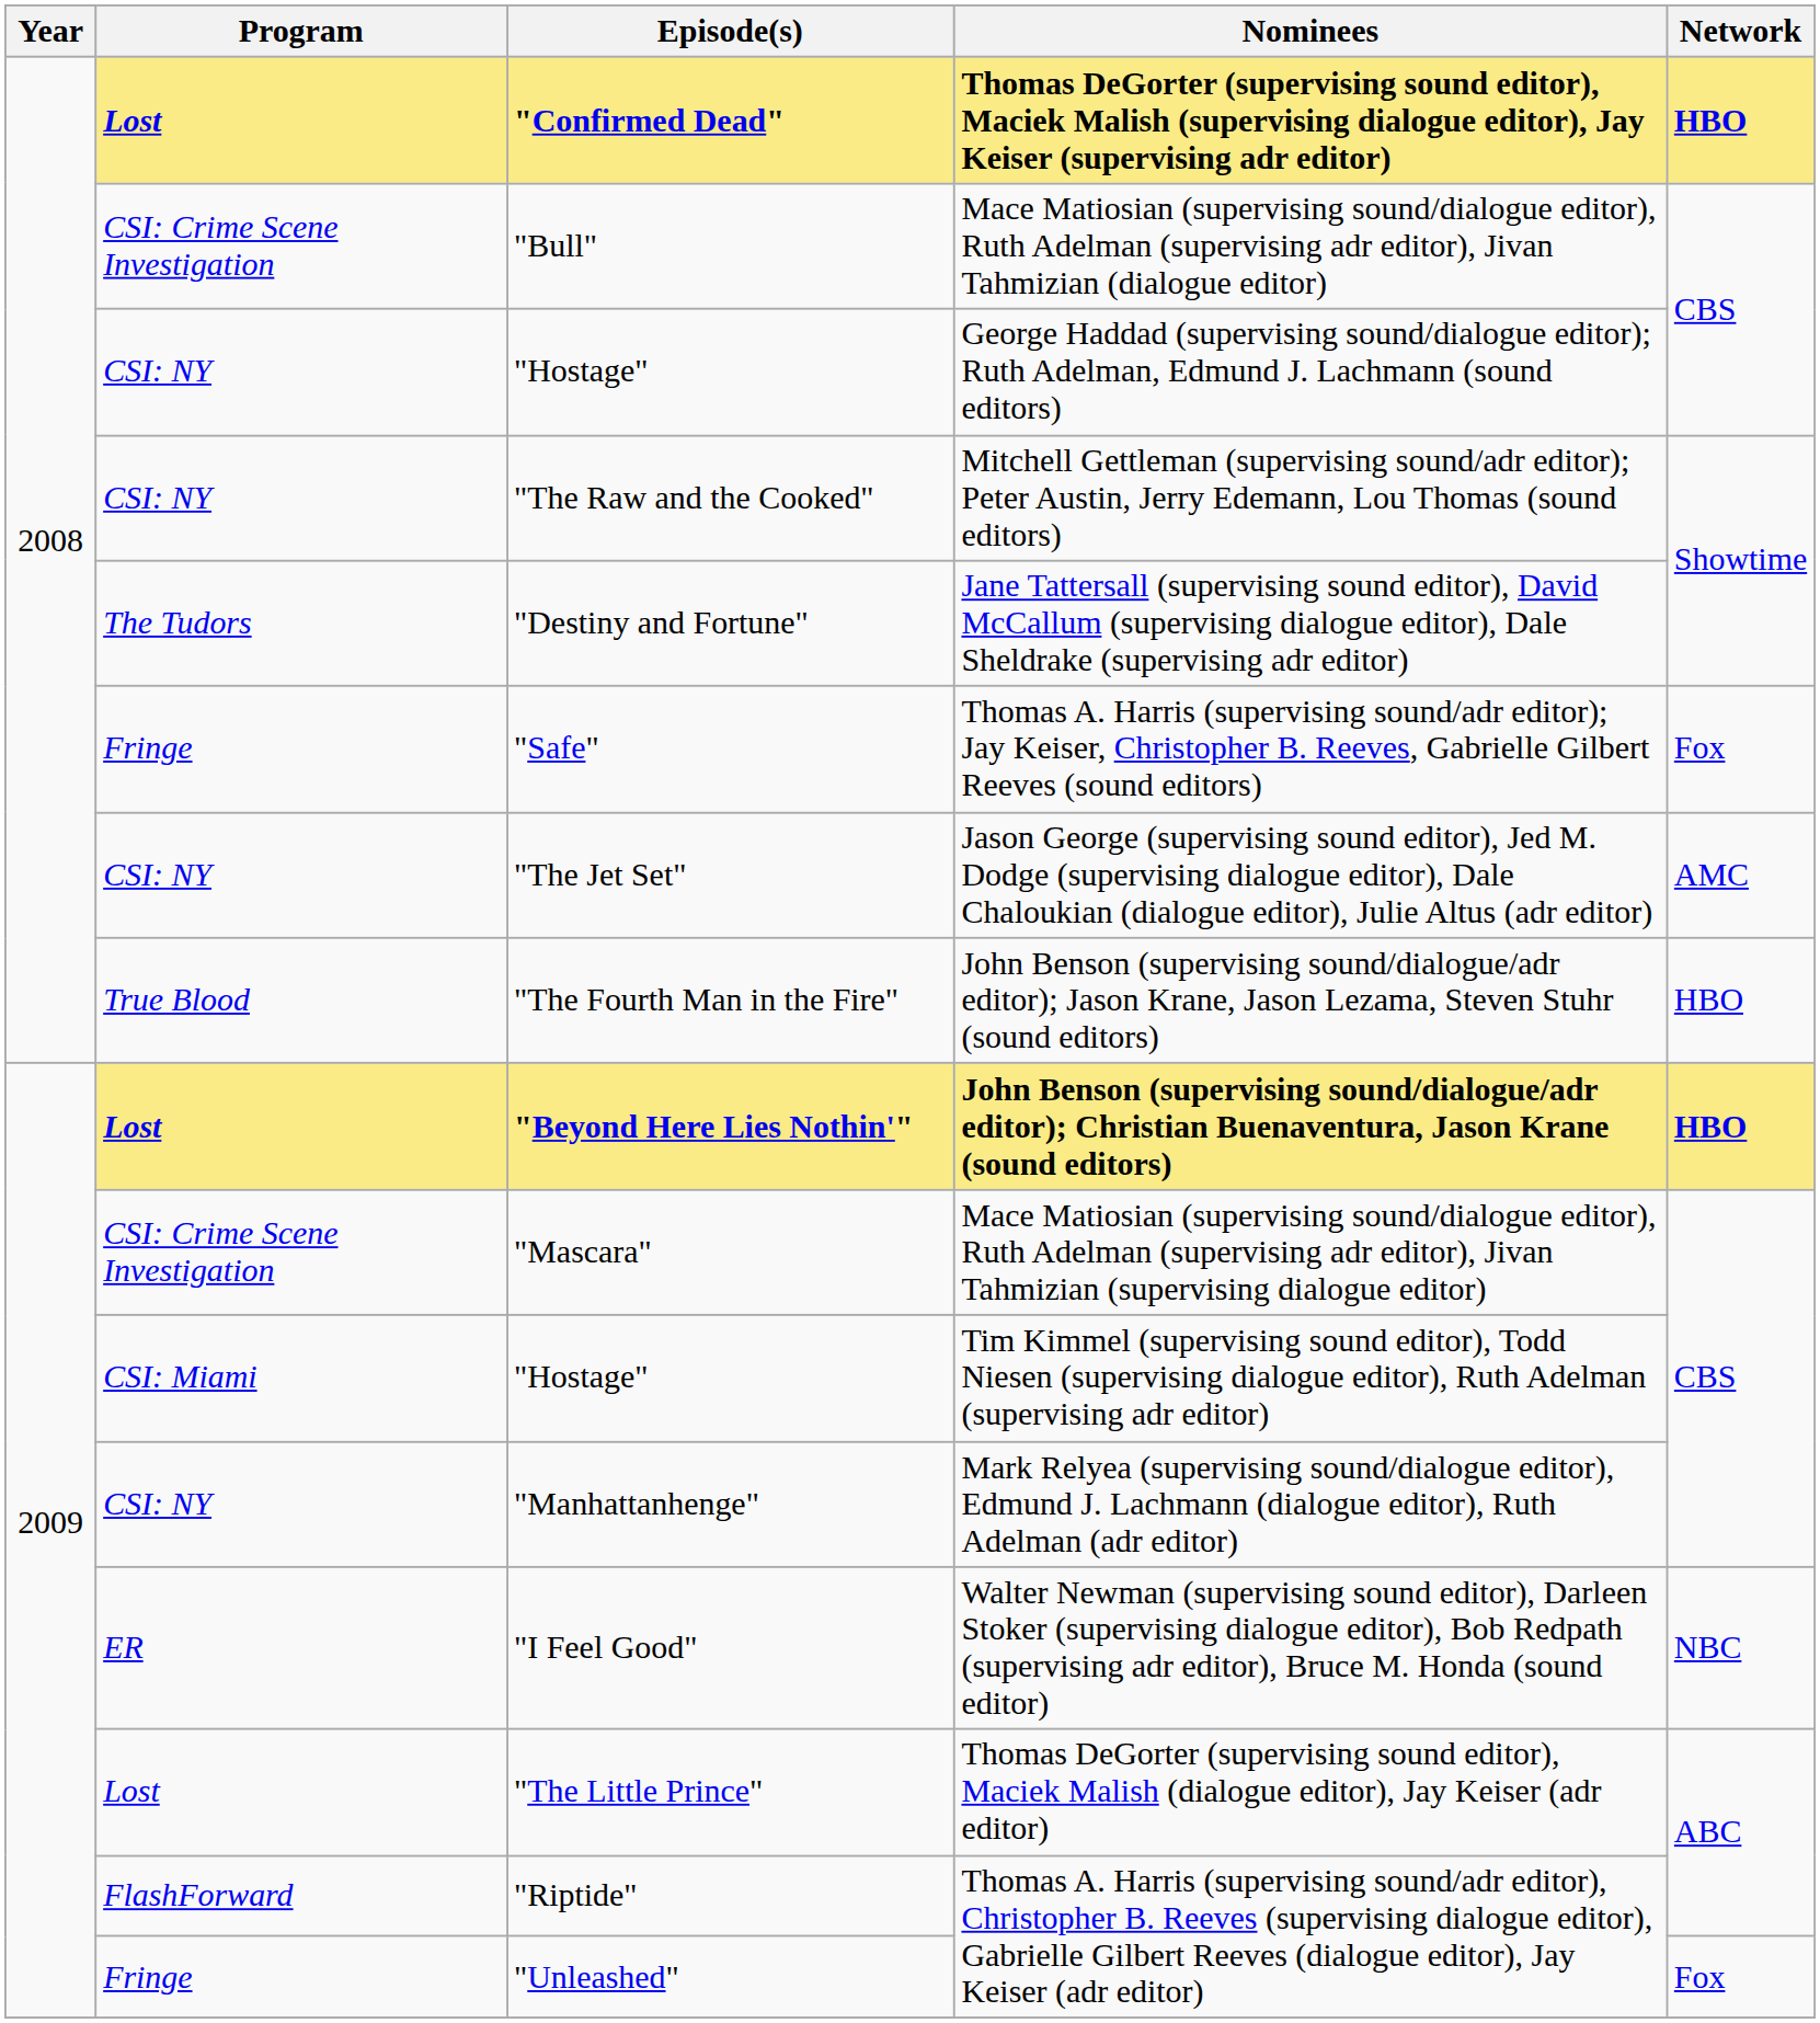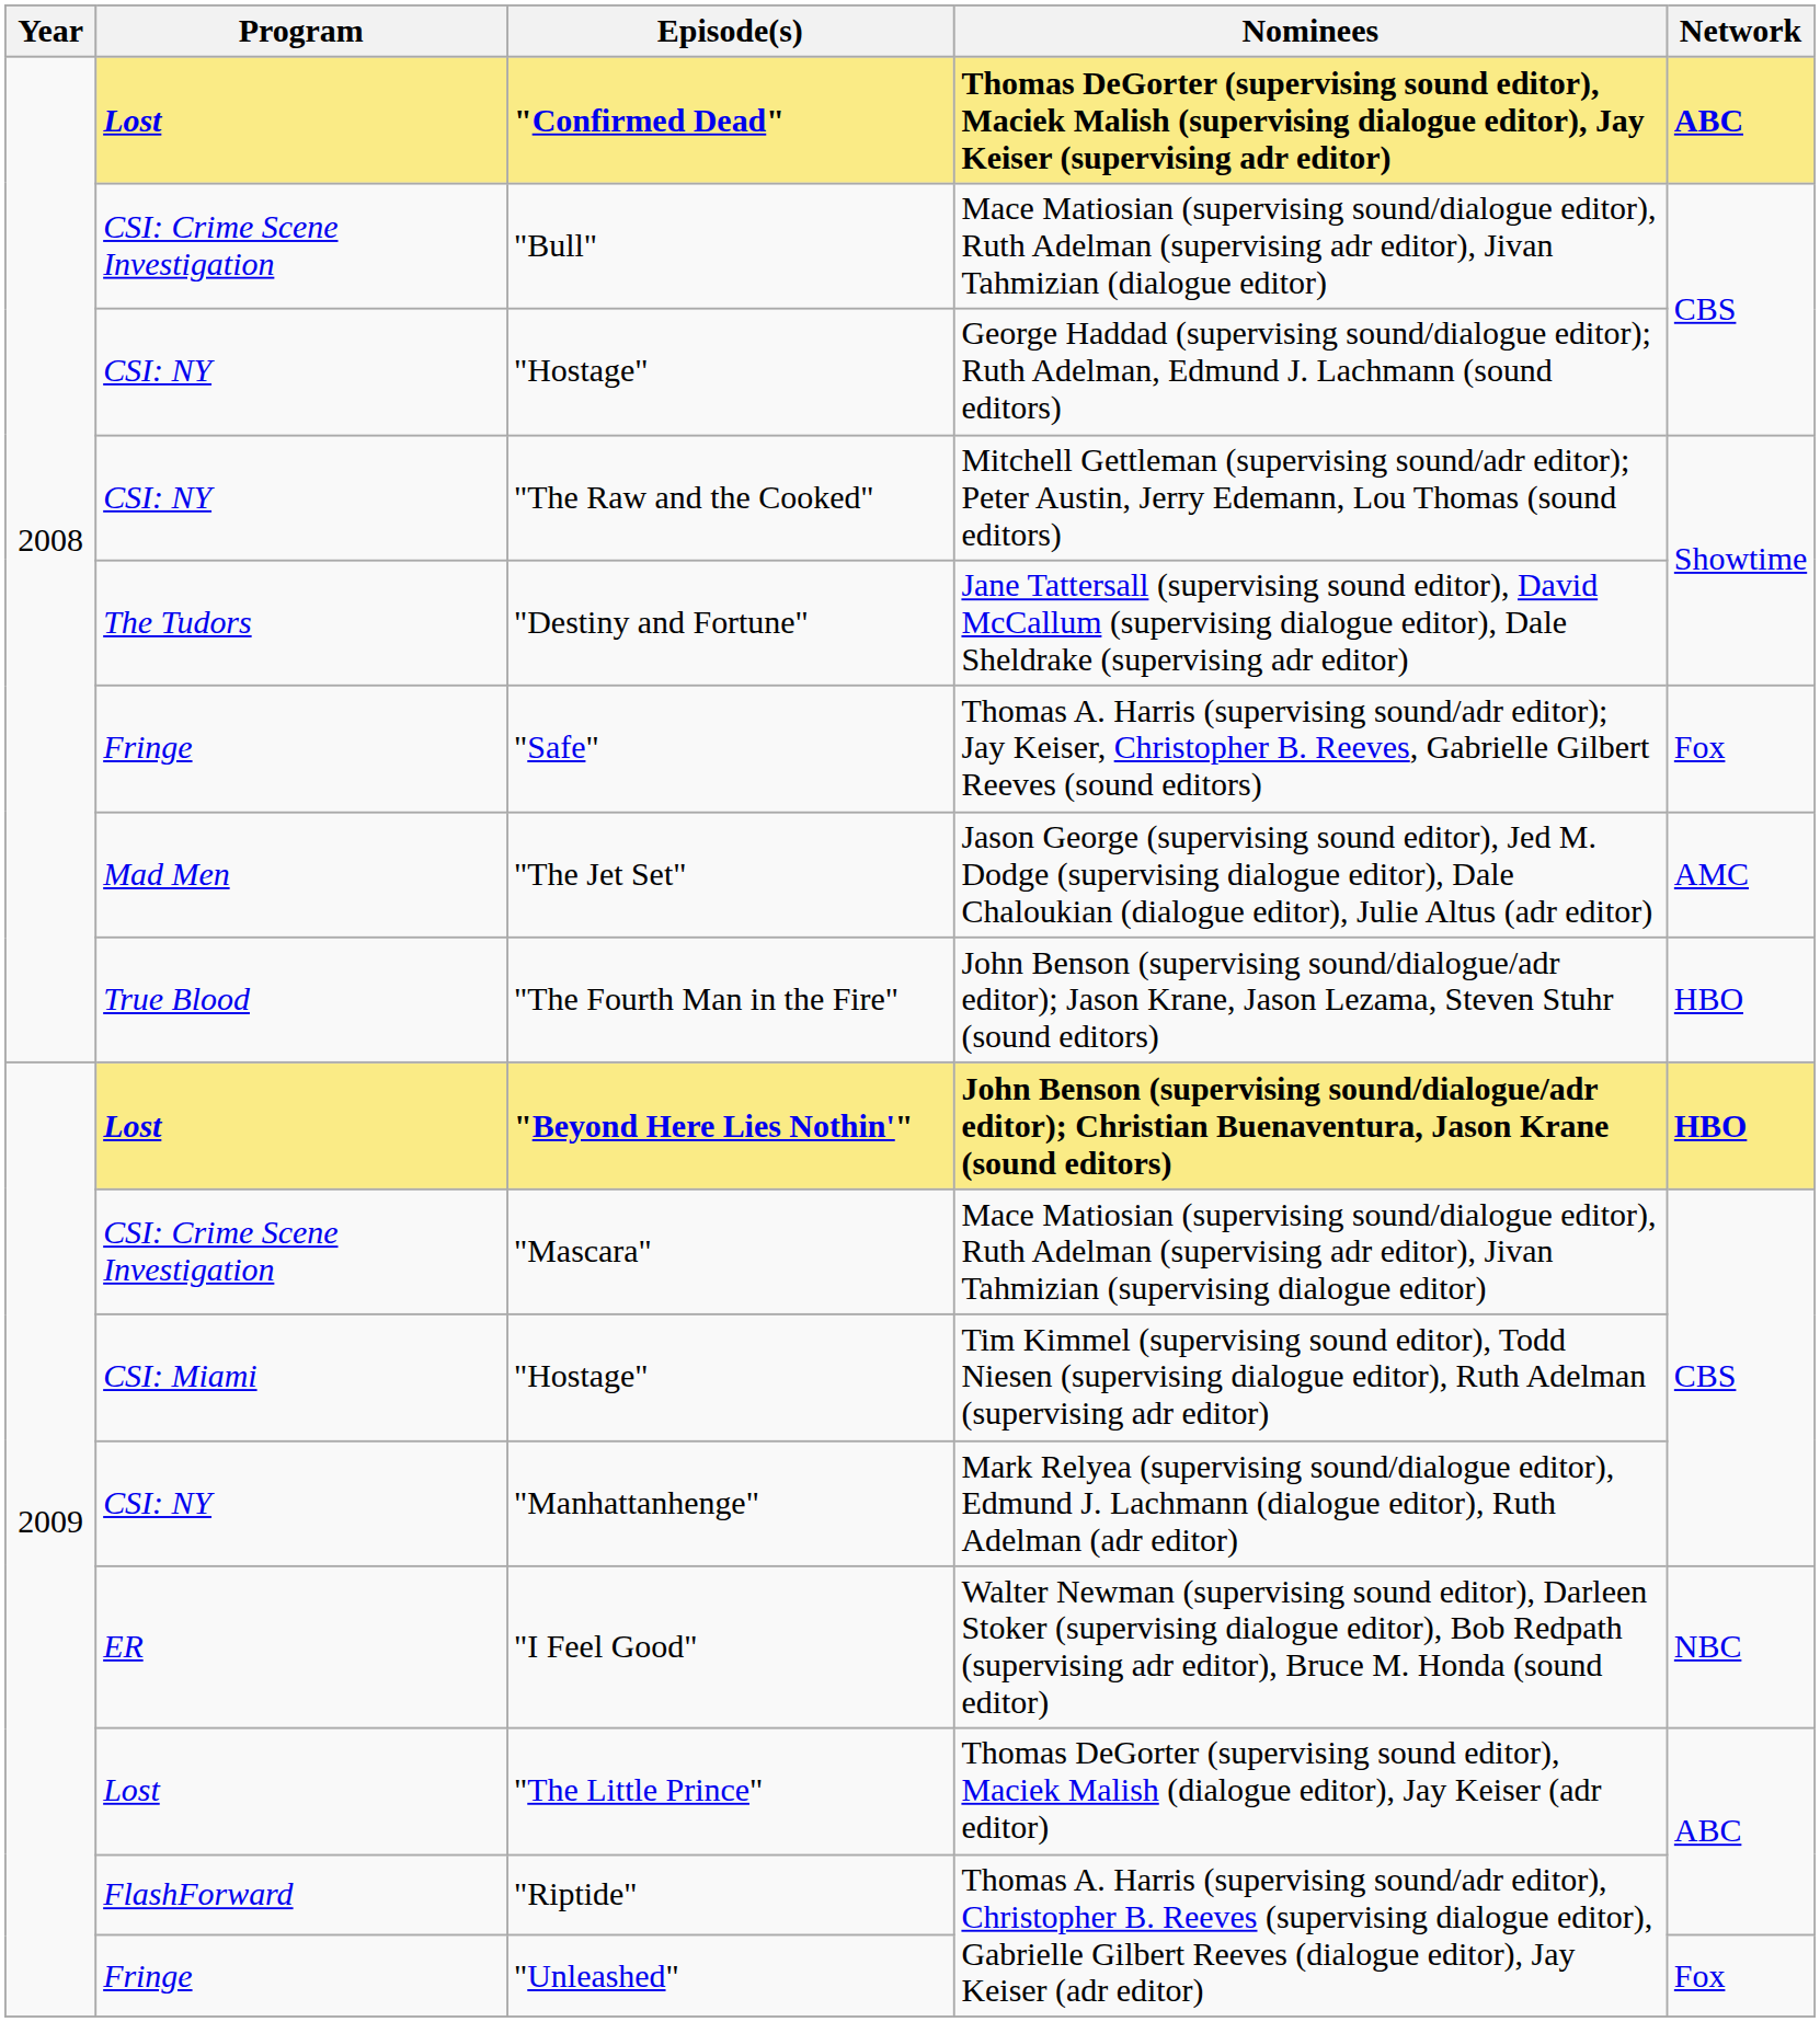 <table class="wikitable" style="width:100%">
 <tr bgcolor="#bebebe">
 <th width="5%">Year</th>
 <th width="23%">Program</th>
 <th width="25%">Episode(s)</th>
 <th width="40%">Nominees</th>
 <th width="7%">Network</th>
 </tr>
 <tr>
 <td rowspan=8 style="text-align:center">2008<br><br></td>
 <td style="background:#FAEB86;"><strong><em><a href='#'>Lost</a></em></strong></td>
 <td style="background:#FAEB86;"><strong>"<a href='#'>Confirmed Dead</a>"</strong></td>
 <td style="background:#FAEB86;"><strong>Thomas DeGorter (supervising sound editor), Maciek Malish (supervising dialogue editor), Jay Keiser (supervising adr editor)</strong></td>
-<td style="background:#FAEB86;"><strong><a href='#'>HBO</a></strong></td>
+<td style="background:#FAEB86;"><strong><a href='#'>ABC</a></strong></td>
 </tr>
 <tr>
 <td><em><a href='#'>CSI: Crime Scene Investigation</a></em></td>
 <td>"Bull"</td>
 <td>Mace Matiosian (supervising sound/dialogue editor), Ruth Adelman (supervising adr editor), Jivan Tahmizian (dialogue editor)</td>
 <td rowspan="2"><a href='#'>CBS</a></td>
 </tr>
 <tr>
 <td><em><a href='#'>CSI: NY</a></em></td>
 <td>"Hostage"</td>
 <td>George Haddad (supervising sound/dialogue editor); Ruth Adelman, Edmund J. Lachmann (sound editors)</td>
 </tr>
 <tr>
 <td><em><a href='#'>CSI: NY</a></em></td>
 <td>"The Raw and the Cooked"</td>
 <td>Mitchell Gettleman (supervising sound/adr editor); Peter Austin, Jerry Edemann, Lou Thomas (sound editors)</td>
 <td rowspan="2"><a href='#'>Showtime</a></td>
 </tr>
 <tr>
 <td><em><a href='#'>The Tudors</a></em></td>
 <td>"Destiny and Fortune"</td>
 <td><a href='#'>Jane Tattersall</a> (supervising sound editor), <a href='#'>David McCallum</a> (supervising dialogue editor), Dale Sheldrake (supervising adr editor)</td>
 </tr>
 <tr>
 <td><em><a href='#'>Fringe</a></em></td>
 <td>"<a href='#'>Safe</a>"</td>
 <td>Thomas A. Harris (supervising sound/adr editor); Jay Keiser, <a href='#'>Christopher B. Reeves</a>, Gabrielle Gilbert Reeves (sound editors)</td>
 <td><a href='#'>Fox</a></td>
 </tr>
 <tr>
-<td><em><a href='#'>CSI: NY</a></em></td>
+<td><em><a href='#'>Mad Men</a></em></td>
 <td>"The Jet Set"</td>
 <td>Jason George (supervising sound editor), Jed M. Dodge (supervising dialogue editor), Dale Chaloukian (dialogue editor), Julie Altus (adr editor)</td>
 <td><a href='#'>AMC</a></td>
 </tr>
 <tr>
 <td><em><a href='#'>True Blood</a></em></td>
 <td>"The Fourth Man in the Fire"</td>
 <td>John Benson (supervising sound/dialogue/adr editor); Jason Krane, Jason Lezama, Steven Stuhr (sound editors)</td>
 <td><a href='#'>HBO</a></td>
 </tr>
 <tr>
 <td rowspan=8 style="text-align:center">2009<br><br></td>
 <td style="background:#FAEB86;"><strong><em><a href='#'>Lost</a></em></strong></td>
 <td style="background:#FAEB86;"><strong>"<a href='#'>Beyond Here Lies Nothin'</a>"</strong></td>
 <td style="background:#FAEB86;"><strong>John Benson (supervising sound/dialogue/adr editor); Christian Buenaventura, Jason Krane (sound editors)</strong></td>
 <td style="background:#FAEB86;"><strong><a href='#'>HBO</a></strong></td>
 </tr>
 <tr>
 <td><em><a href='#'>CSI: Crime Scene Investigation</a></em></td>
 <td>"Mascara"</td>
 <td>Mace Matiosian (supervising sound/dialogue editor), Ruth Adelman (supervising adr editor), Jivan Tahmizian (supervising dialogue editor)</td>
 <td rowspan="3"><a href='#'>CBS</a></td>
 </tr>
 <tr>
 <td><em><a href='#'>CSI: Miami</a></em></td>
 <td>"Hostage"</td>
 <td>Tim Kimmel (supervising sound editor), Todd Niesen (supervising dialogue editor), Ruth Adelman (supervising adr editor)</td>
 </tr>
 <tr>
 <td><em><a href='#'>CSI: NY</a></em></td>
 <td>"Manhattanhenge"</td>
 <td>Mark Relyea (supervising sound/dialogue editor), Edmund J. Lachmann (dialogue editor), Ruth Adelman (adr editor)</td>
 </tr>
 <tr>
 <td><em><a href='#'>ER</a></em></td>
 <td>"I Feel Good"</td>
 <td>Walter Newman (supervising sound editor), Darleen Stoker (supervising dialogue editor), Bob Redpath (supervising adr editor), Bruce M. Honda (sound editor)</td>
 <td><a href='#'>NBC</a></td>
 </tr>
 <tr>
 <td><em><a href='#'>Lost</a></em></td>
 <td>"<a href='#'>The Little Prince</a>"</td>
 <td>Thomas DeGorter (supervising sound editor), <a href='#'>Maciek Malish</a> (dialogue editor), Jay Keiser (adr editor)</td>
 <td rowspan="2"><a href='#'>ABC</a></td>
 </tr>
 <tr>
 <td><em><a href='#'>FlashForward</a></em></td>
 <td>"Riptide"</td>
 <td rowspan="2">Thomas A. Harris (supervising sound/adr editor), <a href='#'>Christopher B. Reeves</a> (supervising dialogue editor), Gabrielle Gilbert Reeves (dialogue editor), Jay Keiser (adr editor)</td>
 </tr>
 <tr>
 <td><em><a href='#'>Fringe</a></em></td>
 <td>"<a href='#'>Unleashed</a>"</td>
 <td><a href='#'>Fox</a></td>
 </tr>
 <tr>
 </tr>
 </table>
